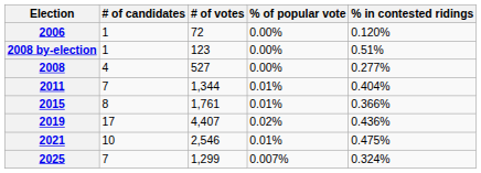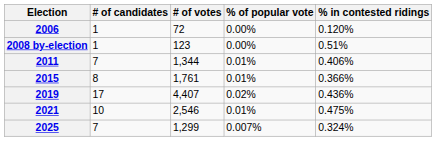 <table class="wikitable">
 <tr>
 <th>Election</th>
 <th># of candidates</th>
 <th># of votes</th>
 <th>% of popular vote</th>
 <th>% in contested ridings</th>
 </tr>
 <tr>
 <th><a href='#'>2006</a></th>
 <td>1</td>
 <td>72</td>
 <td>0.00%</td>
 <td>0.120%</td>
 </tr>
 <tr>
 <th><a href='#'>2008 by-election</a></th>
 <td>1</td>
 <td>123</td>
 <td>0.00%</td>
 <td>0.51%</td>
 </tr>
 <tr>
-<th><a href='#'>2008</a></th>
-<td>4</td>
-<td>527</td>
-<td>0.00%</td>
-<td>0.277%</td>
-</tr>
-<tr>
 <th><a href='#'>2011</a></th>
 <td>7</td>
 <td>1,344</td>
 <td>0.01%</td>
-<td>0.404%</td>
+<td>0.406%</td>
 </tr>
 <tr>
 <th><a href='#'>2015</a></th>
 <td>8</td>
 <td>1,761</td>
 <td>0.01%</td>
 <td>0.366%</td>
 </tr>
 <tr>
 <th><a href='#'>2019</a></th>
 <td>17</td>
 <td>4,407</td>
 <td>0.02%</td>
 <td>0.436%</td>
 </tr>
 <tr>
 <th><a href='#'>2021</a></th>
 <td>10</td>
 <td>2,546</td>
 <td>0.01%</td>
 <td>0.475%</td>
 </tr>
 <tr>
 <th><a href='#'>2025</a></th>
 <td>7</td>
 <td>1,299</td>
 <td>0.007%</td>
 <td>0.324%</td>
 </tr>
 </table>
